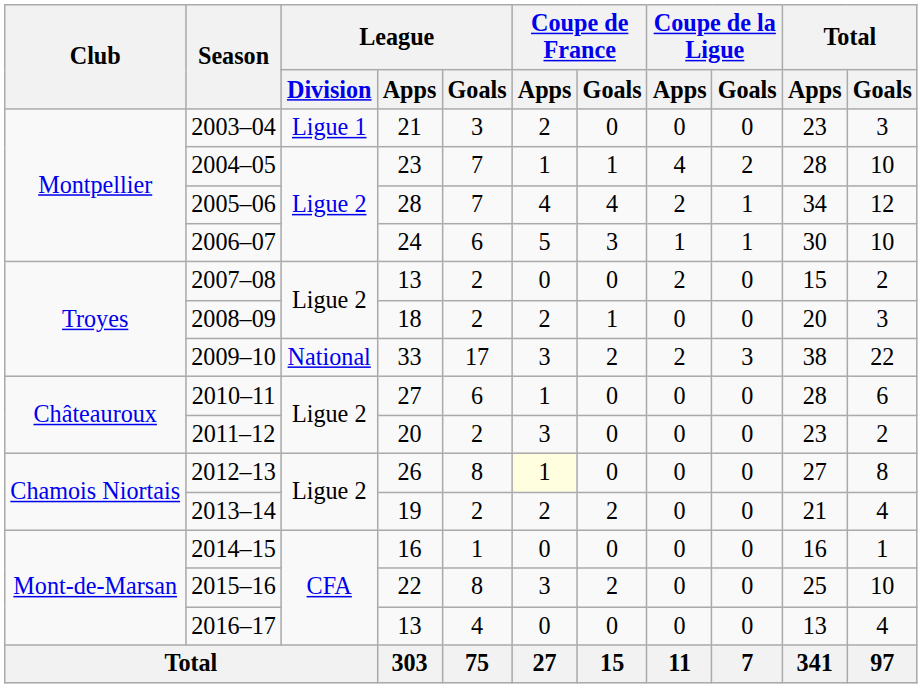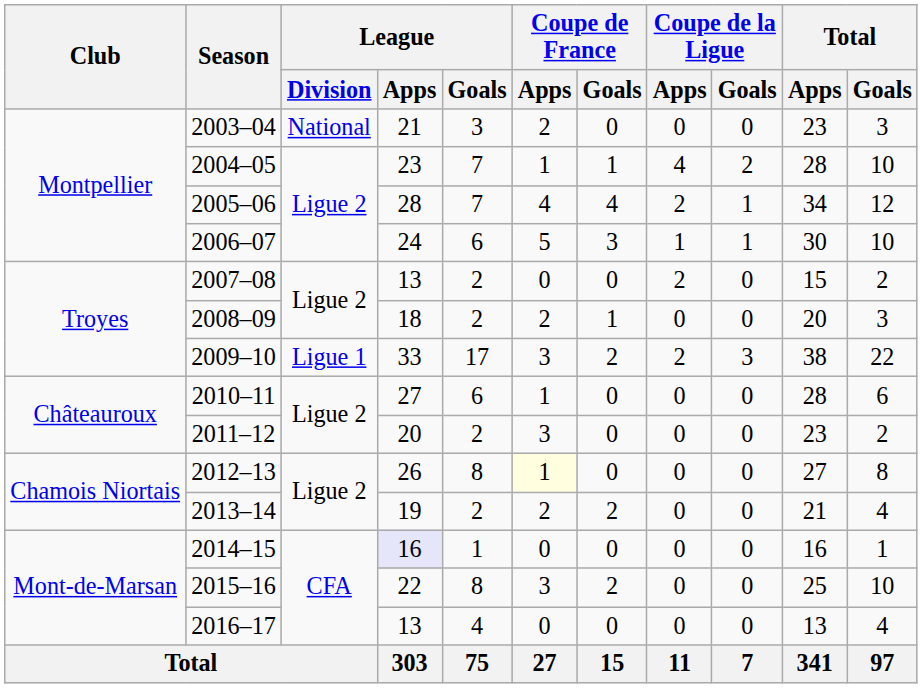 <table class="wikitable" style="text-align:center">
 <tr>
 <th rowspan="2">Club</th>
 <th rowspan="2">Season</th>
 <th colspan="3" style="width:10px">League</th>
 <th colspan="2" style="width:10px"><a href='#'>Coupe de France</a></th>
 <th colspan="2" style="width:10px"><a href='#'>Coupe de la Ligue</a></th>
 <th colspan="2">Total</th>
 </tr>
 <tr>
 <th><a href='#'>Division</a></th>
 <th>Apps</th>
 <th>Goals</th>
 <th>Apps</th>
 <th>Goals</th>
 <th>Apps</th>
 <th>Goals</th>
 <th>Apps</th>
 <th>Goals</th>
 </tr>
 <tr>
 <td rowspan="4"><a href='#'>Montpellier</a></td>
 <td>2003–04</td>
-<td><a href='#'>Ligue 1</a></td>
+<td><a href='#'>National</a></td>
 <td>21</td>
 <td>3</td>
 <td>2</td>
 <td>0</td>
 <td>0</td>
 <td>0</td>
 <td>23</td>
 <td>3</td>
 </tr>
 <tr>
 <td>2004–05</td>
 <td rowspan="3"><a href='#'>Ligue 2</a></td>
 <td>23</td>
 <td>7</td>
 <td>1</td>
 <td>1</td>
 <td>4</td>
 <td>2</td>
 <td>28</td>
 <td>10</td>
 </tr>
 <tr>
 <td>2005–06</td>
 <td>28</td>
 <td>7</td>
 <td>4</td>
 <td>4</td>
 <td>2</td>
 <td>1</td>
 <td>34</td>
 <td>12</td>
 </tr>
 <tr>
 <td>2006–07</td>
 <td>24</td>
 <td>6</td>
 <td>5</td>
 <td>3</td>
 <td>1</td>
 <td>1</td>
 <td>30</td>
 <td>10</td>
 </tr>
 <tr>
 <td rowspan="3"><a href='#'>Troyes</a></td>
 <td>2007–08</td>
 <td rowspan="2">Ligue 2</td>
 <td>13</td>
 <td>2</td>
 <td>0</td>
 <td>0</td>
 <td>2</td>
 <td>0</td>
 <td>15</td>
 <td>2</td>
 </tr>
 <tr>
 <td>2008–09</td>
 <td>18</td>
 <td>2</td>
 <td>2</td>
 <td>1</td>
 <td>0</td>
 <td>0</td>
 <td>20</td>
 <td>3</td>
 </tr>
 <tr>
 <td>2009–10</td>
-<td><a href='#'>National</a></td>
+<td><a href='#'>Ligue 1</a></td>
 <td>33</td>
 <td>17</td>
 <td>3</td>
 <td>2</td>
 <td>2</td>
 <td>3</td>
 <td>38</td>
 <td>22</td>
 </tr>
 <tr>
 <td rowspan="2"><a href='#'>Châteauroux</a></td>
 <td>2010–11</td>
 <td rowspan="2">Ligue 2</td>
 <td>27</td>
 <td>6</td>
 <td>1</td>
 <td>0</td>
 <td>0</td>
 <td>0</td>
 <td>28</td>
 <td>6</td>
 </tr>
 <tr>
 <td>2011–12</td>
 <td>20</td>
 <td>2</td>
 <td>3</td>
 <td>0</td>
 <td>0</td>
 <td>0</td>
 <td>23</td>
 <td>2</td>
 </tr>
 <tr>
 <td rowspan="2"><a href='#'>Chamois Niortais</a></td>
 <td>2012–13</td>
 <td rowspan="2">Ligue 2</td>
 <td>26</td>
 <td>8</td>
 <td style="background: lightyellow;">1</td>
 <td>0</td>
 <td>0</td>
 <td>0</td>
 <td>27</td>
 <td>8</td>
 </tr>
 <tr>
 <td>2013–14</td>
 <td>19</td>
 <td>2</td>
 <td>2</td>
 <td>2</td>
 <td>0</td>
 <td>0</td>
 <td>21</td>
 <td>4</td>
 </tr>
 <tr>
 <td rowspan="3"><a href='#'>Mont-de-Marsan</a></td>
 <td>2014–15</td>
 <td rowspan="3"><a href='#'>CFA</a></td>
-<td>16</td>
+<td style="background: lavender;">16</td>
 <td>1</td>
 <td>0</td>
 <td>0</td>
 <td>0</td>
 <td>0</td>
 <td>16</td>
 <td>1</td>
 </tr>
 <tr>
 <td>2015–16</td>
 <td>22</td>
 <td>8</td>
 <td>3</td>
 <td>2</td>
 <td>0</td>
 <td>0</td>
 <td>25</td>
 <td>10</td>
 </tr>
 <tr>
 <td>2016–17</td>
 <td>13</td>
 <td>4</td>
 <td>0</td>
 <td>0</td>
 <td>0</td>
 <td>0</td>
 <td>13</td>
 <td>4</td>
 </tr>
 <tr>
 <th colspan="3">Total</th>
 <th>303</th>
 <th>75</th>
 <th>27</th>
 <th>15</th>
 <th>11</th>
 <th>7</th>
 <th>341</th>
 <th>97</th>
 </tr>
 </table>
